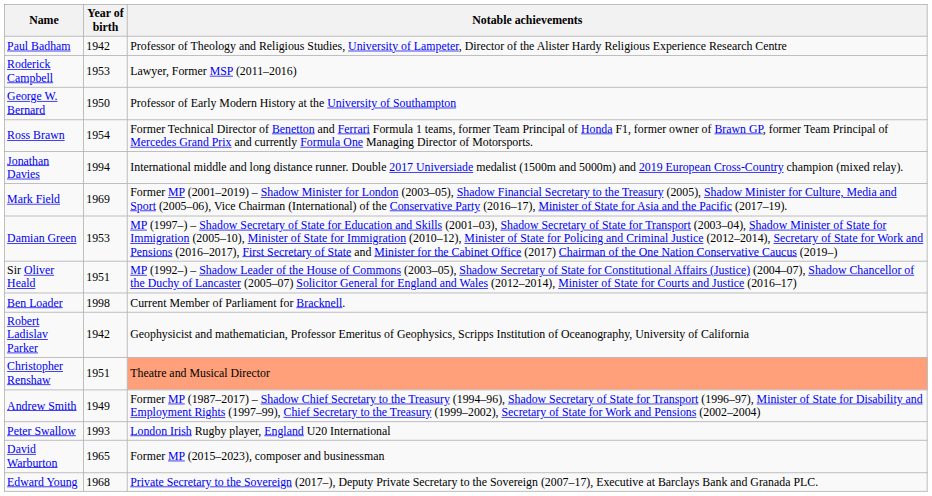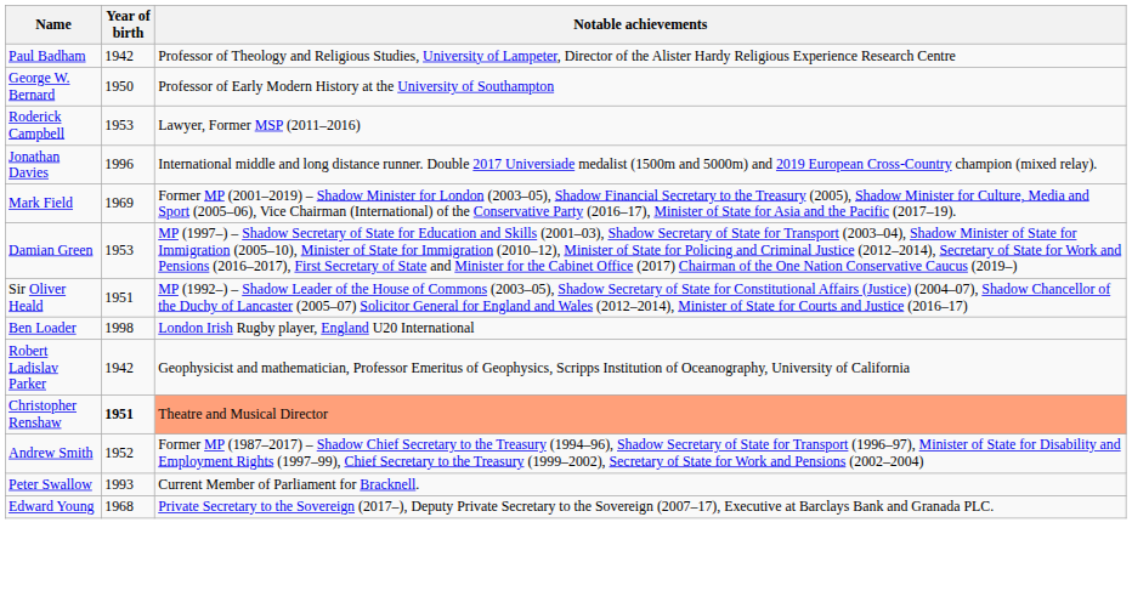 <table class="wikitable">
 <tr>
 <th>Name</th>
 <th>Year of birth</th>
 <th>Notable achievements</th>
 </tr>
 <tr>
 <td><a href='#'>Paul Badham</a></td>
 <td>1942</td>
 <td>Professor of Theology and Religious Studies, <a href='#'>University of Lampeter</a>, Director of the Alister Hardy Religious Experience Research Centre</td>
 </tr>
 <tr>
+<td><a href='#'>George W. Bernard</a></td>
+<td>1950</td>
+<td>Professor of Early Modern History at the <a href='#'>University of Southampton</a></td>
+</tr>
+<tr>
 <td><a href='#'>Roderick Campbell</a></td>
 <td>1953</td>
 <td>Lawyer, Former <a href='#'>MSP</a> (2011–2016)</td>
 </tr>
 <tr>
-<td><a href='#'>George W. Bernard</a></td>
-<td>1950</td>
-<td>Professor of Early Modern History at the <a href='#'>University of Southampton</a></td>
-</tr>
-<tr>
-<td><a href='#'>Ross Brawn</a></td>
-<td>1954</td>
-<td>Former Technical Director of <a href='#'>Benetton</a> and <a href='#'>Ferrari</a> Formula 1 teams, former Team Principal of <a href='#'>Honda</a> F1, former owner of <a href='#'>Brawn GP</a>, former Team Principal of <a href='#'>Mercedes Grand Prix</a> and currently <a href='#'>Formula One</a> Managing Director of Motorsports.</td>
-</tr>
-<tr>
 <td><a href='#'>Jonathan Davies</a></td>
-<td>1994</td>
+<td>1996</td>
 <td>International middle and long distance runner. Double <a href='#'>2017 Universiade</a> medalist (1500m and 5000m) and <a href='#'>2019 European Cross-Country</a> champion (mixed relay).</td>
 </tr>
 <tr>
 <td><a href='#'>Mark Field</a></td>
 <td>1969</td>
 <td>Former <a href='#'>MP</a> (2001–2019) – <a href='#'>Shadow Minister for London</a> (2003–05), <a href='#'>Shadow Financial Secretary to the Treasury</a> (2005), <a href='#'>Shadow Minister for Culture, Media and Sport</a> (2005–06), Vice Chairman (International) of the <a href='#'>Conservative Party</a> (2016–17), <a href='#'>Minister of State for Asia and the Pacific</a> (2017–19).</td>
 </tr>
 <tr>
 <td><a href='#'>Damian Green</a></td>
 <td>1953</td>
 <td><a href='#'>MP</a> (1997–) – <a href='#'>Shadow Secretary of State for Education and Skills</a> (2001–03), <a href='#'>Shadow Secretary of State for Transport</a> (2003–04), <a href='#'>Shadow Minister of State for Immigration</a> (2005–10), <a href='#'>Minister of State for Immigration</a> (2010–12), <a href='#'>Minister of State for Policing and Criminal Justice</a> (2012–2014), <a href='#'>Secretary of State for Work and Pensions</a> (2016–2017), <a href='#'>First Secretary of State</a> and <a href='#'>Minister for the Cabinet Office</a> (2017) <a href='#'>Chairman of the One Nation Conservative Caucus</a> (2019–)</td>
 </tr>
 <tr>
 <td>Sir <a href='#'>Oliver Heald</a></td>
 <td>1951</td>
 <td><a href='#'>MP</a> (1992–) – <a href='#'>Shadow Leader of the House of Commons</a> (2003–05), <a href='#'>Shadow Secretary of State for Constitutional Affairs (Justice)</a> (2004–07), <a href='#'>Shadow Chancellor of the Duchy of Lancaster</a> (2005–07) <a href='#'>Solicitor General for England and Wales</a> (2012–2014), <a href='#'>Minister of State for Courts and Justice</a> (2016–17)</td>
 </tr>
 <tr>
 <td><a href='#'>Ben Loader</a></td>
 <td>1998</td>
-<td>Current Member of Parliament for <a href='#'>Bracknell</a>.</td>
+<td><a href='#'>London Irish</a> Rugby player, <a href='#'>England</a> U20 International</td>
 </tr>
 <tr>
 <td><a href='#'>Robert Ladislav Parker</a></td>
 <td>1942</td>
 <td>Geophysicist and mathematician, Professor Emeritus of Geophysics, Scripps Institution of Oceanography, University of California</td>
 </tr>
 <tr>
 <td><a href='#'>Christopher Renshaw</a></td>
-<td>1951</td>
+<td><strong>1951</strong></td>
 <td style="background: lightsalmon;">Theatre and Musical Director</td>
 </tr>
 <tr>
 <td><a href='#'>Andrew Smith</a></td>
-<td>1949</td>
+<td>1952</td>
 <td>Former <a href='#'>MP</a> (1987–2017) – <a href='#'>Shadow Chief Secretary to the Treasury</a> (1994–96), <a href='#'>Shadow Secretary of State for Transport</a> (1996–97), <a href='#'>Minister of State for Disability and Employment Rights</a> (1997–99), <a href='#'>Chief Secretary to the Treasury</a> (1999–2002), <a href='#'>Secretary of State for Work and Pensions</a> (2002–2004)</td>
 </tr>
 <tr>
 <td><a href='#'>Peter Swallow</a></td>
 <td>1993</td>
-<td><a href='#'>London Irish</a> Rugby player, <a href='#'>England</a> U20 International</td>
-</tr>
-<tr>
-<td><a href='#'>David Warburton</a></td>
-<td>1965</td>
-<td>Former <a href='#'>MP</a> (2015–2023), composer and businessman</td>
+<td>Current Member of Parliament for <a href='#'>Bracknell</a>.</td>
 </tr>
 <tr>
 <td><a href='#'>Edward Young</a></td>
 <td>1968</td>
 <td><a href='#'>Private Secretary to the Sovereign</a> (2017–), Deputy Private Secretary to the Sovereign (2007–17), Executive at Barclays Bank and Granada PLC.</td>
 </tr>
 </table>
